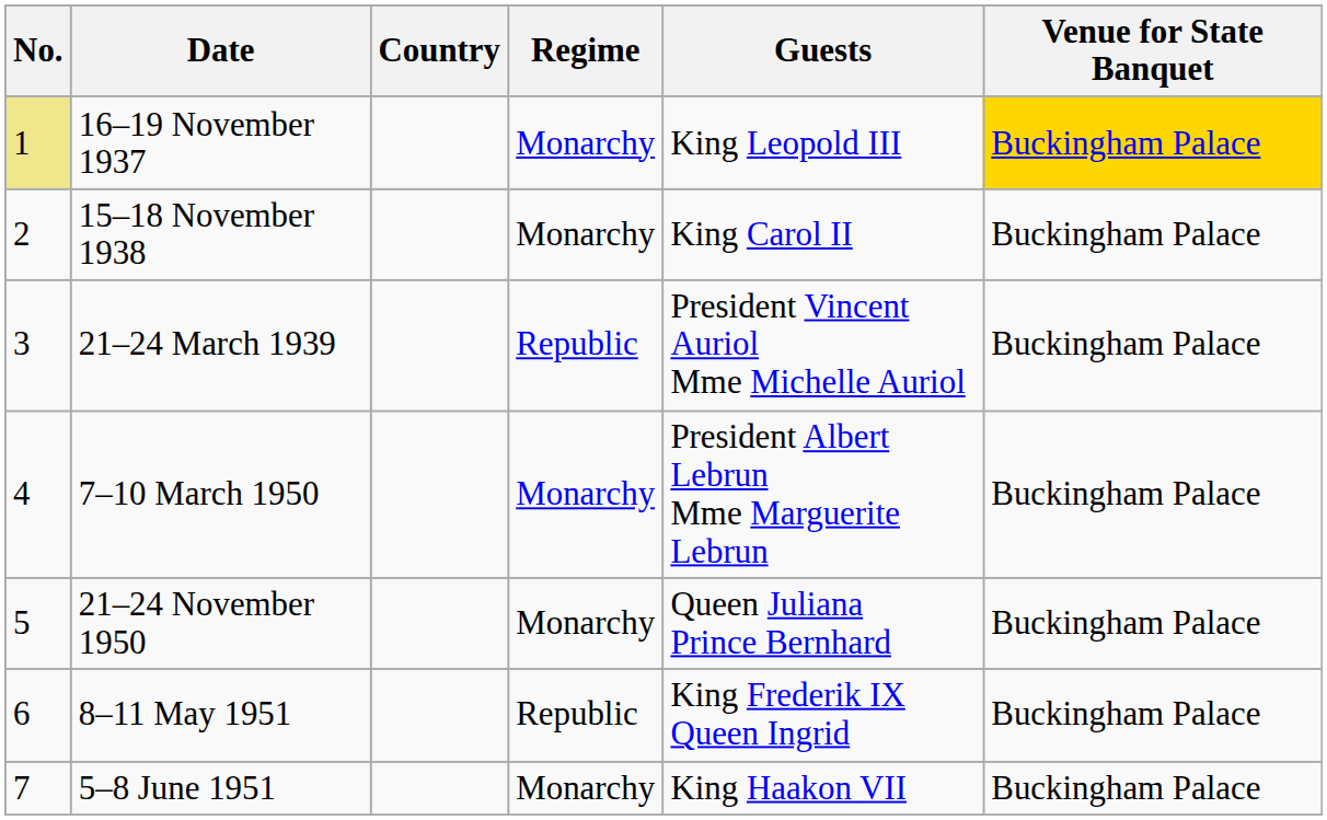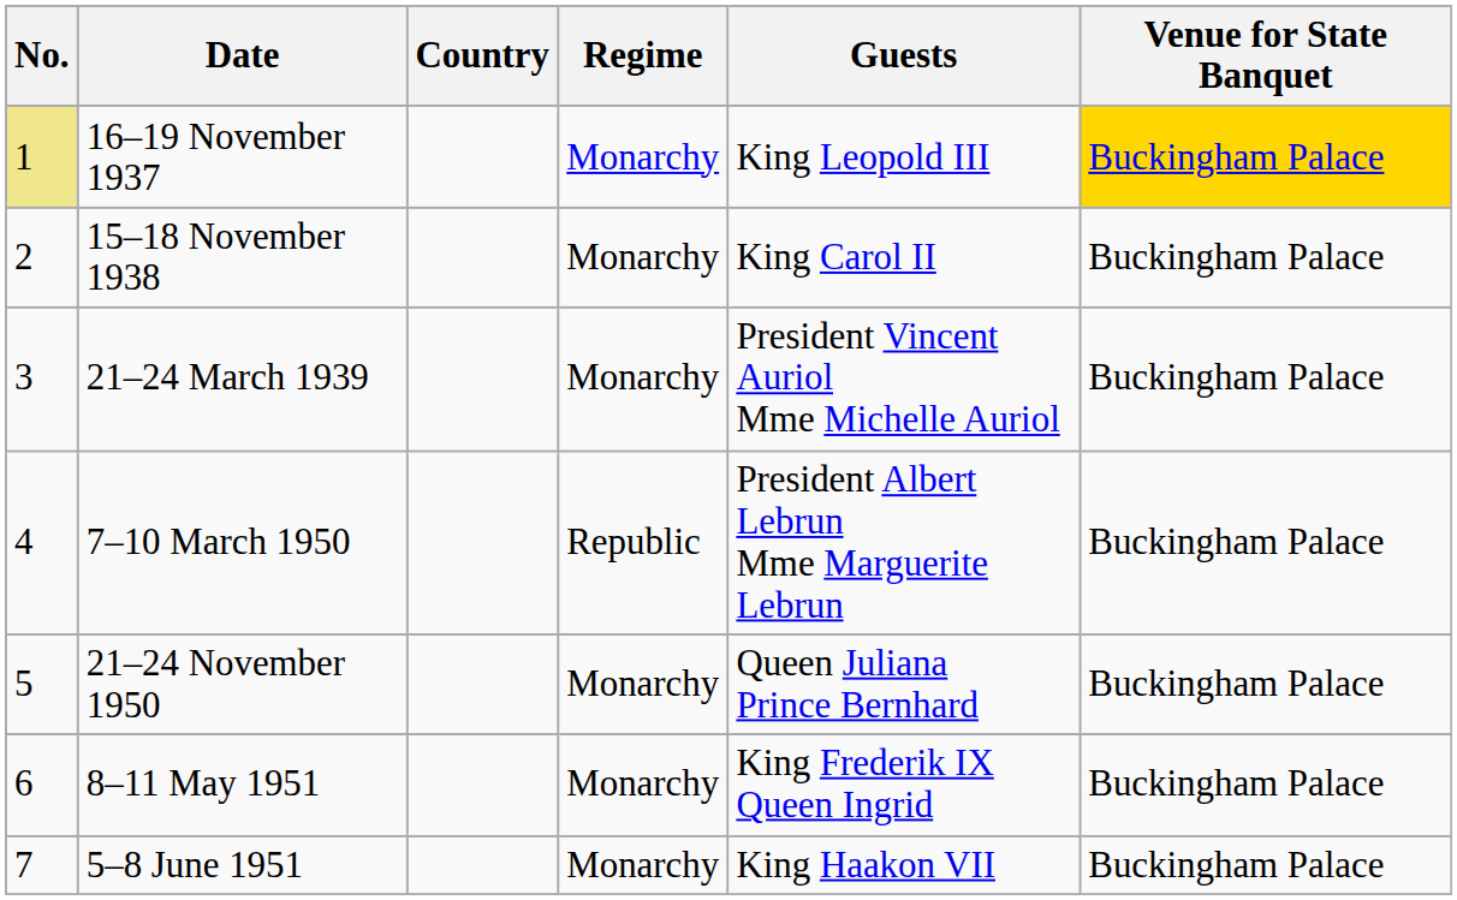 <table class="wikitable sortable" border="1" style="margin: 1em auto 1em auto">
 <tr>
 <th>No.</th>
 <th class="unsortable">Date</th>
 <th>Country</th>
 <th>Regime</th>
 <th class="unsortable">Guests</th>
 <th>Venue for State Banquet</th>
 </tr>
 <tr>
 <td style="background: khaki;">1</td>
 <td>16–19 November 1937</td>
 <td></td>
 <td><a href='#'>Monarchy</a></td>
 <td>King <a href='#'>Leopold III</a></td>
 <td style="background: gold;"><a href='#'>Buckingham Palace</a></td>
 </tr>
 <tr>
 <td>2</td>
 <td>15–18 November 1938</td>
 <td></td>
 <td>Monarchy</td>
 <td>King <a href='#'>Carol II</a></td>
 <td>Buckingham Palace</td>
 </tr>
 <tr>
 <td>3</td>
 <td>21–24 March 1939</td>
 <td></td>
-<td><a href='#'>Republic</a></td>
+<td>Monarchy</td>
 <td>President <a href='#'>Vincent Auriol</a><br>Mme <a href='#'>Michelle Auriol</a></td>
 <td>Buckingham Palace</td>
 </tr>
 <tr>
 <td>4</td>
 <td>7–10 March 1950</td>
 <td></td>
-<td><a href='#'>Monarchy</a></td>
+<td>Republic</td>
 <td>President <a href='#'>Albert Lebrun</a><br>Mme <a href='#'>Marguerite Lebrun</a></td>
 <td>Buckingham Palace</td>
 </tr>
 <tr>
 <td>5</td>
 <td>21–24 November 1950</td>
 <td></td>
 <td>Monarchy</td>
 <td>Queen <a href='#'>Juliana</a><br><a href='#'>Prince Bernhard</a></td>
 <td>Buckingham Palace</td>
 </tr>
 <tr>
 <td>6</td>
 <td>8–11 May 1951</td>
 <td></td>
-<td>Republic</td>
+<td>Monarchy</td>
 <td>King <a href='#'>Frederik IX</a><br><a href='#'>Queen Ingrid</a></td>
 <td>Buckingham Palace</td>
 </tr>
 <tr>
 <td>7</td>
 <td>5–8 June 1951</td>
 <td></td>
 <td>Monarchy</td>
 <td>King <a href='#'>Haakon VII</a></td>
 <td>Buckingham Palace</td>
 </tr>
 </table>
